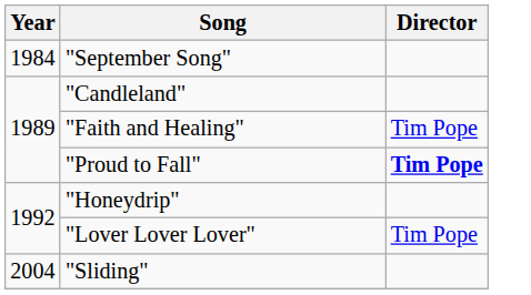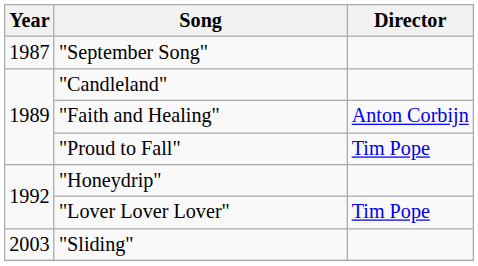 <table class="wikitable">
 <tr>
 <th>Year</th>
 <th width="225">Song</th>
 <th>Director</th>
 </tr>
 <tr>
-<td>1984</td>
+<td>1987</td>
 <td>"September Song"</td>
 <td></td>
 </tr>
 <tr>
 <td rowspan="3">1989</td>
 <td>"Candleland"</td>
 <td></td>
 </tr>
 <tr>
 <td>"Faith and Healing"</td>
-<td><a href='#'>Tim Pope</a></td>
+<td><a href='#'>Anton Corbijn</a></td>
 </tr>
 <tr>
 <td>"Proud to Fall"</td>
-<td><strong><a href='#'>Tim Pope</a></strong></td>
+<td><a href='#'>Tim Pope</a></td>
 </tr>
 <tr>
 <td rowspan="2">1992</td>
 <td>"Honeydrip"</td>
 <td></td>
 </tr>
 <tr>
 <td>"Lover Lover Lover"</td>
 <td><a href='#'>Tim Pope</a></td>
 </tr>
 <tr>
-<td>2004</td>
+<td>2003</td>
 <td>"Sliding"</td>
 <td></td>
 </tr>
 <tr>
 </tr>
 </table>
